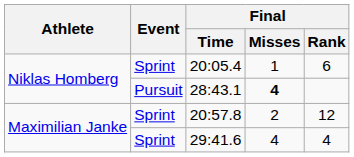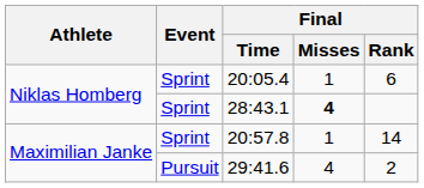 <table class="wikitable">
 <tr>
 <th rowspan="2">Athlete</th>
 <th rowspan="2">Event</th>
 <th colspan="3">Final</th>
 </tr>
 <tr>
 <th>Time</th>
 <th>Misses</th>
 <th>Rank</th>
 </tr>
 <tr>
 <td rowspan="2"><a href='#'>Niklas Homberg</a></td>
 <td><a href='#'>Sprint</a></td>
 <td align="center">20:05.4</td>
 <td align="center">1</td>
 <td align="center">6</td>
 </tr>
 <tr>
-<td><a href='#'>Pursuit</a></td>
+<td><a href='#'>Sprint</a></td>
 <td align="center">28:43.1</td>
 <td align="center"><strong>4</strong></td>
 <td align="center"></td>
 </tr>
 <tr>
 <td rowspan="2"><a href='#'>Maximilian Janke</a></td>
 <td><a href='#'>Sprint</a></td>
 <td align="center">20:57.8</td>
-<td align="center">2</td>
-<td align="center">12</td>
+<td align="center">1</td>
+<td align="center">14</td>
 </tr>
 <tr>
-<td><a href='#'>Sprint</a></td>
+<td><a href='#'>Pursuit</a></td>
 <td align="center">29:41.6</td>
 <td align="center">4</td>
-<td align="center">4</td>
+<td align="center">2</td>
 </tr>
 </table>
